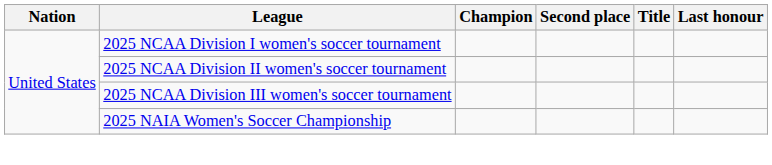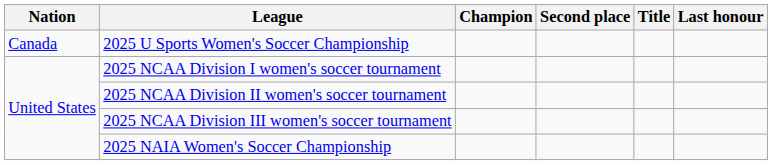 <table class="wikitable sortable">
 <tr>
 <th>Nation</th>
 <th>League</th>
 <th>Champion</th>
 <th>Second place</th>
 <th data-sort-type="number">Title</th>
 <th>Last honour</th>
+</tr>
+<tr>
+<td> <a href='#'>Canada</a></td>
+<td><a href='#'>2025 U Sports Women's Soccer Championship</a></td>
+<td><strong> </strong></td>
+<td></td>
+<td></td>
+<td></td>
 </tr>
 <tr>
 <td rowspan=4> <a href='#'>United States</a></td>
 <td><a href='#'>2025 NCAA Division I women's soccer tournament</a></td>
 <td><strong> </strong></td>
 <td></td>
 <td></td>
 <td></td>
 </tr>
 <tr>
 <td><a href='#'>2025 NCAA Division II women's soccer tournament</a></td>
 <td><strong> </strong></td>
 <td></td>
 <td></td>
 <td></td>
 </tr>
 <tr>
 <td><a href='#'>2025 NCAA Division III women's soccer tournament</a></td>
 <td><strong> </strong></td>
 <td></td>
 <td></td>
 <td></td>
 </tr>
 <tr>
 <td><a href='#'>2025 NAIA Women's Soccer Championship</a></td>
 <td><strong> </strong></td>
 <td></td>
 <td></td>
 <td></td>
 </tr>
 </table>
